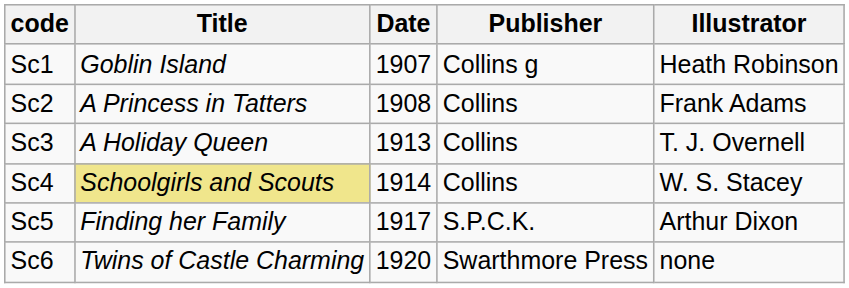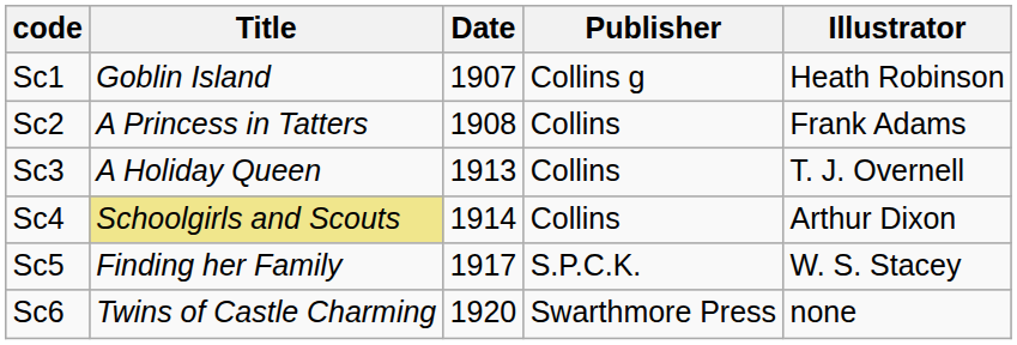 <table class="wikitable">
 <tr>
 <th>code</th>
 <th>Title</th>
 <th>Date</th>
 <th>Publisher</th>
 <th>Illustrator</th>
 </tr>
 <tr>
 <td>Sc1</td>
 <td><em>Goblin Island</em></td>
 <td>1907</td>
 <td>Collins g</td>
 <td>Heath Robinson</td>
 </tr>
 <tr>
 <td>Sc2</td>
 <td><em>A Princess in Tatters</em></td>
 <td>1908</td>
 <td>Collins</td>
 <td>Frank Adams</td>
 </tr>
 <tr>
 <td>Sc3</td>
 <td><em>A Holiday Queen</em></td>
 <td>1913</td>
 <td>Collins</td>
 <td>T. J. Overnell</td>
 </tr>
 <tr>
 <td>Sc4</td>
 <td style="background: khaki;"><em>Schoolgirls and Scouts</em></td>
 <td>1914</td>
 <td>Collins</td>
-<td>W. S. Stacey</td>
+<td>Arthur Dixon</td>
 </tr>
 <tr>
 <td>Sc5</td>
 <td><em>Finding her Family</em></td>
 <td>1917</td>
 <td>S.P.C.K.</td>
-<td>Arthur Dixon</td>
+<td>W. S. Stacey</td>
 </tr>
 <tr>
 <td>Sc6</td>
 <td><em>Twins of Castle Charming</em></td>
 <td>1920</td>
 <td>Swarthmore Press</td>
 <td>none</td>
 </tr>
 </table>
